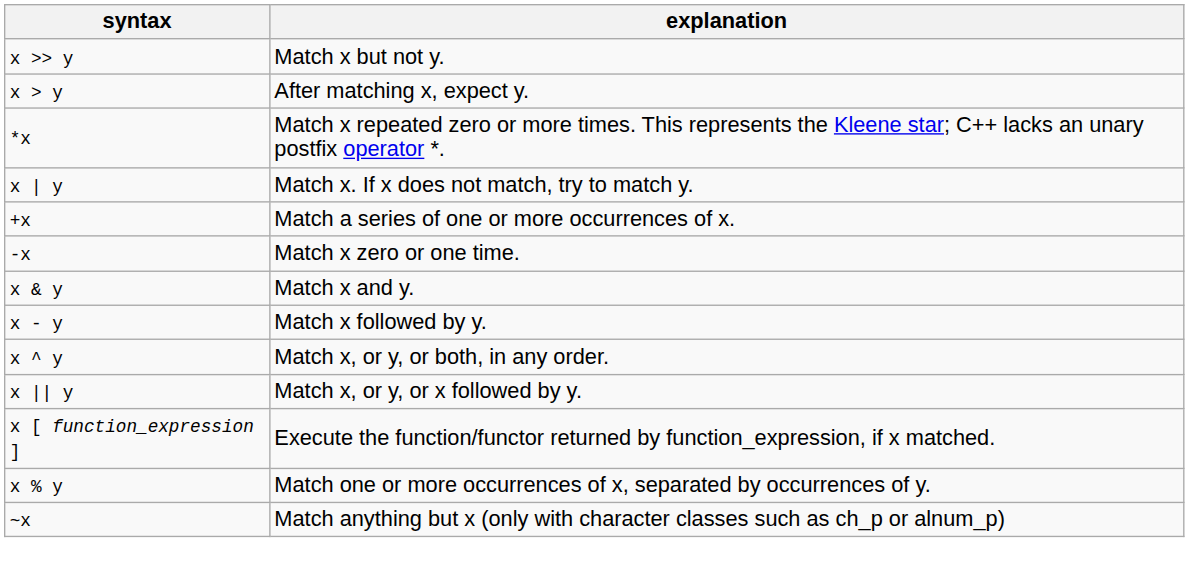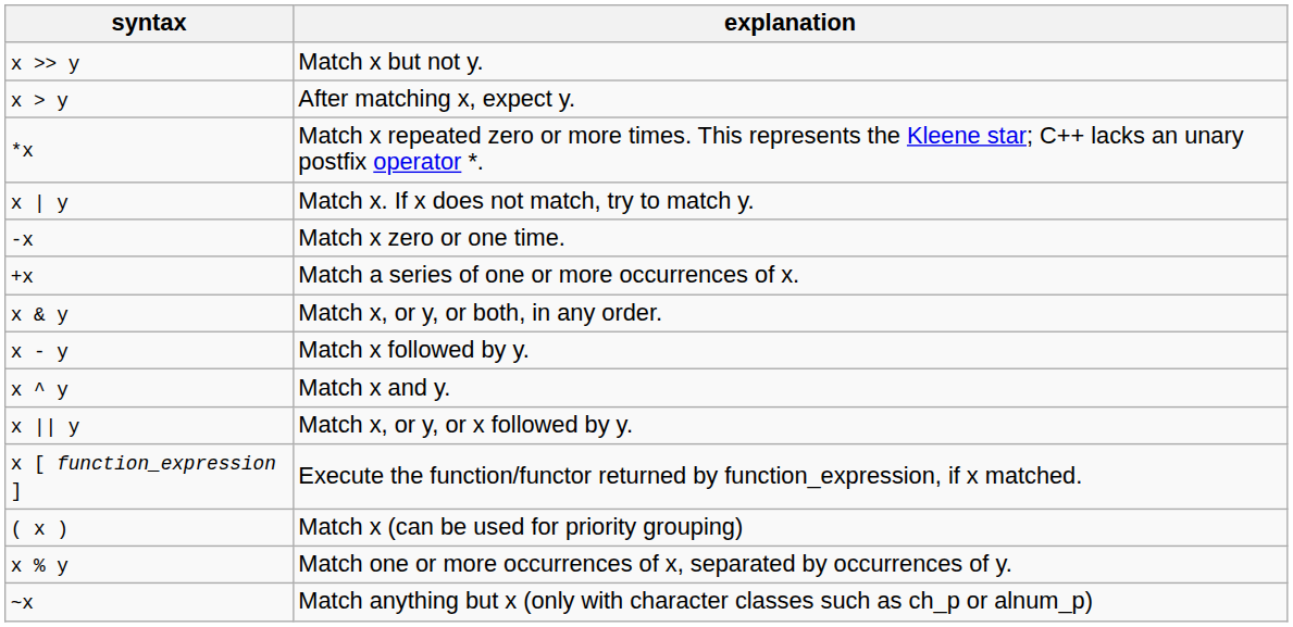 <table class="wikitable">
 <tr>
 <th>syntax</th>
 <th>explanation</th>
 </tr>
 <tr>
 <td><code>x >> y</code></td>
 <td>Match x but not y.</td>
 </tr>
 <tr>
 <td><code>x > y</code></td>
 <td>After matching x, expect y.</td>
 </tr>
 <tr>
 <td><code>*x</code></td>
 <td>Match x repeated zero or more times. This represents the <a href='#'>Kleene star</a>; C++ lacks an unary postfix <a href='#'>operator</a> *.</td>
 </tr>
 <tr>
 <td><code>x &#124; y</code></td>
 <td>Match x.  If x does not match, try to match y.</td>
 </tr>
 <tr>
+<td><code>-x</code></td>
+<td>Match x zero or one time.</td>
+</tr>
+<tr>
 <td><code>+x</code></td>
 <td>Match a series of one or more occurrences of x.</td>
 </tr>
 <tr>
-<td><code>-x</code></td>
-<td>Match x zero or one time.</td>
-</tr>
-<tr>
 <td><code>x & y</code></td>
-<td>Match x and y.</td>
+<td>Match x, or y, or both, in any order.</td>
 </tr>
 <tr>
 <td><code>x - y</code></td>
 <td>Match x followed by y.</td>
 </tr>
 <tr>
 <td><code>x ^ y</code></td>
-<td>Match x, or y, or both, in any order.</td>
+<td>Match x and y.</td>
 </tr>
 <tr>
 <td><code>x &#124;&#124; y</code></td>
 <td>Match x, or y, or x followed by y.</td>
 </tr>
 <tr>
 <td><code>x [ <em>function_expression</em> ]</code></td>
 <td>Execute the function/functor returned by function_expression, if x matched.</td>
 </tr>
 <tr>
+<td><code>( x )</code></td>
+<td>Match x (can be used for priority grouping)</td>
+</tr>
+<tr>
 <td><code>x % y</code></td>
 <td>Match one or more occurrences of x, separated by occurrences of y.</td>
 </tr>
 <tr>
 <td><code>~x</code></td>
 <td>Match anything but x (only with character classes such as ch_p or alnum_p)</td>
 </tr>
 </table>
